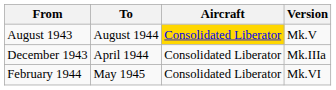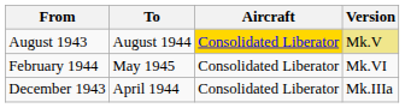 <table class="wikitable">
 <tr>
 <th>From</th>
 <th>To</th>
 <th>Aircraft</th>
 <th>Version</th>
 </tr>
 <tr>
 <td>August 1943</td>
 <td>August 1944</td>
 <td style="background: gold;"><a href='#'>Consolidated Liberator</a></td>
-<td>Mk.V</td>
+<td style="background: khaki;">Mk.V</td>
+</tr>
+<tr>
+<td>February 1944</td>
+<td>May 1945</td>
+<td>Consolidated Liberator</td>
+<td>Mk.VI</td>
 </tr>
 <tr>
 <td>December 1943</td>
 <td>April 1944</td>
 <td>Consolidated Liberator</td>
 <td>Mk.IIIa</td>
 </tr>
-<tr>
-<td>February 1944</td>
-<td>May 1945</td>
-<td>Consolidated Liberator</td>
-<td>Mk.VI</td>
-</tr>
 </table>
